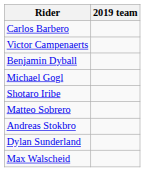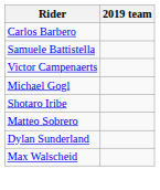 <table class="wikitable">
 <tr>
 <th>Rider</th>
 <th>2019 team</th>
 </tr>
 <tr>
 <td><a href='#'>Carlos Barbero</a></td>
 <td></td>
 </tr>
 <tr>
-<td><a href='#'>Victor Campenaerts</a></td>
+<td><a href='#'>Samuele Battistella</a></td>
 <td></td>
 </tr>
 <tr>
-<td><a href='#'>Benjamin Dyball</a></td>
+<td><a href='#'>Victor Campenaerts</a></td>
 <td></td>
 </tr>
 <tr>
 <td><a href='#'>Michael Gogl</a></td>
 <td></td>
 </tr>
 <tr>
 <td><a href='#'>Shotaro Iribe</a></td>
 <td></td>
 </tr>
 <tr>
 <td><a href='#'>Matteo Sobrero</a></td>
 <td></td>
 </tr>
 <tr>
-<td><a href='#'>Andreas Stokbro</a></td>
-<td></td>
-</tr>
-<tr>
 <td><a href='#'>Dylan Sunderland</a></td>
 <td></td>
 </tr>
 <tr>
 <td><a href='#'>Max Walscheid</a></td>
 <td></td>
 </tr>
 </table>
